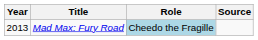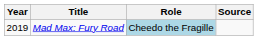 <table class="wikitable">
 <tr>
 <th>Year</th>
 <th>Title</th>
 <th>Role</th>
 <th>Source</th>
 </tr>
 <tr>
-<td>2013</td>
+<td>2019</td>
 <td><em><a href='#'>Mad Max: Fury Road</a></em></td>
 <td style="background: lightblue;">Cheedo the Fragille</td>
 <td></td>
 </tr>
 </table>
